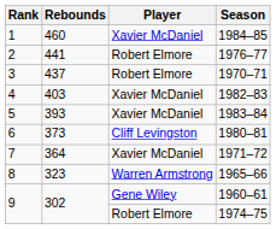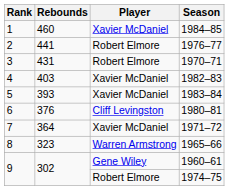 <table class="wikitable">
 <tr>
 <th>Rank</th>
 <th>Rebounds</th>
 <th>Player</th>
 <th>Season</th>
 </tr>
 <tr>
 <td>1</td>
 <td>460</td>
 <td><a href='#'>Xavier McDaniel</a></td>
 <td>1984–85</td>
 </tr>
 <tr>
 <td>2</td>
 <td>441</td>
 <td>Robert Elmore</td>
 <td>1976–77</td>
 </tr>
 <tr>
 <td>3</td>
-<td>437</td>
+<td>431</td>
 <td>Robert Elmore</td>
 <td>1970–71</td>
 </tr>
 <tr>
 <td>4</td>
 <td>403</td>
 <td>Xavier McDaniel</td>
 <td>1982–83</td>
 </tr>
 <tr>
 <td>5</td>
 <td>393</td>
 <td>Xavier McDaniel</td>
 <td>1983–84</td>
 </tr>
 <tr>
 <td>6</td>
-<td>373</td>
+<td>376</td>
 <td><a href='#'>Cliff Levingston</a></td>
 <td>1980–81</td>
 </tr>
 <tr>
 <td>7</td>
 <td>364</td>
 <td>Xavier McDaniel</td>
 <td>1971–72</td>
 </tr>
 <tr>
 <td>8</td>
 <td>323</td>
 <td><a href='#'>Warren Armstrong</a></td>
 <td>1965–66</td>
 </tr>
 <tr>
 <td rowspan=2>9</td>
 <td rowspan=2>302</td>
 <td><a href='#'>Gene Wiley</a></td>
 <td>1960–61</td>
 </tr>
 <tr>
 <td>Robert Elmore</td>
 <td>1974–75</td>
 </tr>
 </table>
